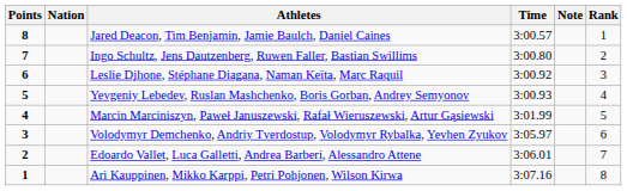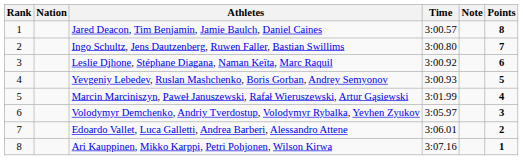 <table class="wikitable sortable" style="text-align:center">
 <tr>
-<th>Points</th>
+<th>Rank</th>
 <th>Nation</th>
 <th>Athletes</th>
 <th>Time</th>
 <th>Note</th>
-<th>Rank</th>
+<th>Points</th>
 </tr>
 <tr>
-<td><strong>8</strong></td>
+<td>1</td>
 <td align=left></td>
 <td align=left><a href='#'>Jared Deacon</a>, <a href='#'>Tim Benjamin</a>, <a href='#'>Jamie Baulch</a>, <a href='#'>Daniel Caines</a></td>
 <td>3:00.57</td>
 <td></td>
-<td>1</td>
+<td><strong>8</strong></td>
 </tr>
 <tr>
-<td><strong>7</strong></td>
+<td>2</td>
 <td align=left></td>
 <td align=left><a href='#'>Ingo Schultz</a>, <a href='#'>Jens Dautzenberg</a>, <a href='#'>Ruwen Faller</a>, <a href='#'>Bastian Swillims</a></td>
 <td>3:00.80</td>
 <td></td>
-<td>2</td>
+<td><strong>7</strong></td>
 </tr>
 <tr>
-<td><strong>6</strong></td>
+<td>3</td>
 <td align=left></td>
 <td align=left><a href='#'>Leslie Djhone</a>, <a href='#'>Stéphane Diagana</a>, <a href='#'>Naman Keïta</a>, <a href='#'>Marc Raquil</a></td>
 <td>3:00.92</td>
 <td></td>
-<td>3</td>
+<td><strong>6</strong></td>
 </tr>
 <tr>
-<td><strong>5</strong></td>
+<td>4</td>
 <td align=left></td>
 <td align=left><a href='#'>Yevgeniy Lebedev</a>, <a href='#'>Ruslan Mashchenko</a>, <a href='#'>Boris Gorban</a>, <a href='#'>Andrey Semyonov</a></td>
 <td>3:00.93</td>
 <td></td>
-<td>4</td>
+<td><strong>5</strong></td>
 </tr>
 <tr>
-<td><strong>4</strong></td>
+<td>5</td>
 <td align=left></td>
 <td align=left><a href='#'>Marcin Marciniszyn</a>, <a href='#'>Paweł Januszewski</a>, <a href='#'>Rafał Wieruszewski</a>, <a href='#'>Artur Gąsiewski</a></td>
 <td>3:01.99</td>
 <td></td>
-<td>5</td>
+<td><strong>4</strong></td>
 </tr>
 <tr>
-<td><strong>3</strong></td>
+<td>6</td>
 <td align=left></td>
 <td align=left><a href='#'>Volodymyr Demchenko</a>, <a href='#'>Andriy Tverdostup</a>, <a href='#'>Volodymyr Rybalka</a>, <a href='#'>Yevhen Zyukov</a></td>
 <td>3:05.97</td>
 <td></td>
-<td>6</td>
+<td><strong>3</strong></td>
 </tr>
 <tr>
-<td><strong>2</strong></td>
+<td>7</td>
 <td align=left></td>
 <td align=left><a href='#'>Edoardo Vallet</a>, <a href='#'>Luca Galletti</a>, <a href='#'>Andrea Barberi</a>, <a href='#'>Alessandro Attene</a></td>
 <td>3:06.01</td>
 <td></td>
-<td>7</td>
+<td><strong>2</strong></td>
 </tr>
 <tr>
-<td><strong>1</strong></td>
+<td>8</td>
 <td align=left></td>
 <td align=left><a href='#'>Ari Kauppinen</a>, <a href='#'>Mikko Karppi</a>, <a href='#'>Petri Pohjonen</a>, <a href='#'>Wilson Kirwa</a></td>
 <td>3:07.16</td>
 <td></td>
-<td>8</td>
+<td><strong>1</strong></td>
 </tr>
 </table>
